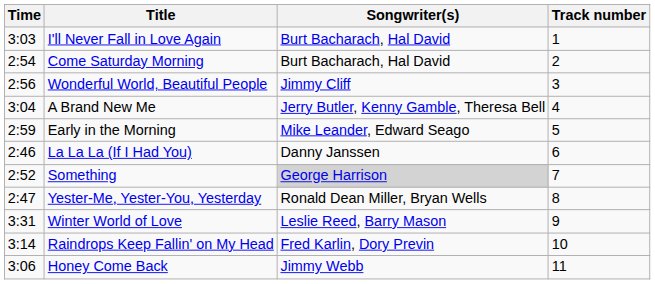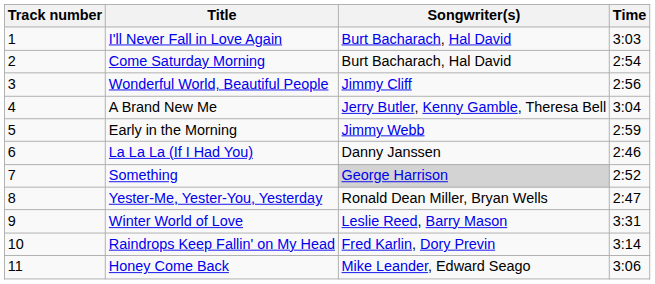 <table class="wikitable">
 <tr>
-<th>Time</th>
+<th>Track number</th>
 <th>Title</th>
 <th>Songwriter(s)</th>
-<th>Track number</th>
+<th>Time</th>
 </tr>
 <tr>
-<td>3:03</td>
+<td>1</td>
 <td><a href='#'>I'll Never Fall in Love Again</a></td>
 <td><a href='#'>Burt Bacharach</a>, <a href='#'>Hal David</a></td>
-<td>1</td>
+<td>3:03</td>
 </tr>
 <tr>
-<td>2:54</td>
+<td>2</td>
 <td><a href='#'>Come Saturday Morning</a></td>
 <td>Burt Bacharach, Hal David</td>
-<td>2</td>
+<td>2:54</td>
 </tr>
 <tr>
-<td>2:56</td>
+<td>3</td>
 <td><a href='#'>Wonderful World, Beautiful People</a></td>
 <td><a href='#'>Jimmy Cliff</a></td>
-<td>3</td>
+<td>2:56</td>
 </tr>
 <tr>
-<td>3:04</td>
+<td>4</td>
 <td>A Brand New Me</td>
 <td><a href='#'>Jerry Butler</a>, <a href='#'>Kenny Gamble</a>, Theresa Bell</td>
-<td>4</td>
+<td>3:04</td>
 </tr>
 <tr>
+<td>5</td>
+<td>Early in the Morning</td>
+<td><a href='#'>Jimmy Webb</a></td>
 <td>2:59</td>
-<td>Early in the Morning</td>
-<td><a href='#'>Mike Leander</a>, Edward Seago</td>
-<td>5</td>
 </tr>
 <tr>
-<td>2:46</td>
+<td>6</td>
 <td><a href='#'>La La La (If I Had You)</a></td>
 <td>Danny Janssen</td>
-<td>6</td>
+<td>2:46</td>
 </tr>
 <tr>
-<td>2:52</td>
+<td>7</td>
 <td><a href='#'>Something</a></td>
 <td style="background: lightgrey;"><a href='#'>George Harrison</a></td>
-<td>7</td>
+<td>2:52</td>
 </tr>
 <tr>
-<td>2:47</td>
+<td>8</td>
 <td><a href='#'>Yester-Me, Yester-You, Yesterday</a></td>
 <td>Ronald Dean Miller, Bryan Wells</td>
-<td>8</td>
+<td>2:47</td>
 </tr>
 <tr>
-<td>3:31</td>
+<td>9</td>
 <td><a href='#'>Winter World of Love</a></td>
 <td><a href='#'>Leslie Reed</a>, <a href='#'>Barry Mason</a></td>
-<td>9</td>
+<td>3:31</td>
 </tr>
 <tr>
-<td>3:14</td>
+<td>10</td>
 <td><a href='#'>Raindrops Keep Fallin' on My Head</a></td>
 <td><a href='#'>Fred Karlin</a>, <a href='#'>Dory Previn</a></td>
-<td>10</td>
+<td>3:14</td>
 </tr>
 <tr>
+<td>11</td>
+<td><a href='#'>Honey Come Back</a></td>
+<td><a href='#'>Mike Leander</a>, Edward Seago</td>
 <td>3:06</td>
-<td><a href='#'>Honey Come Back</a></td>
-<td><a href='#'>Jimmy Webb</a></td>
-<td>11</td>
 </tr>
 </table>
